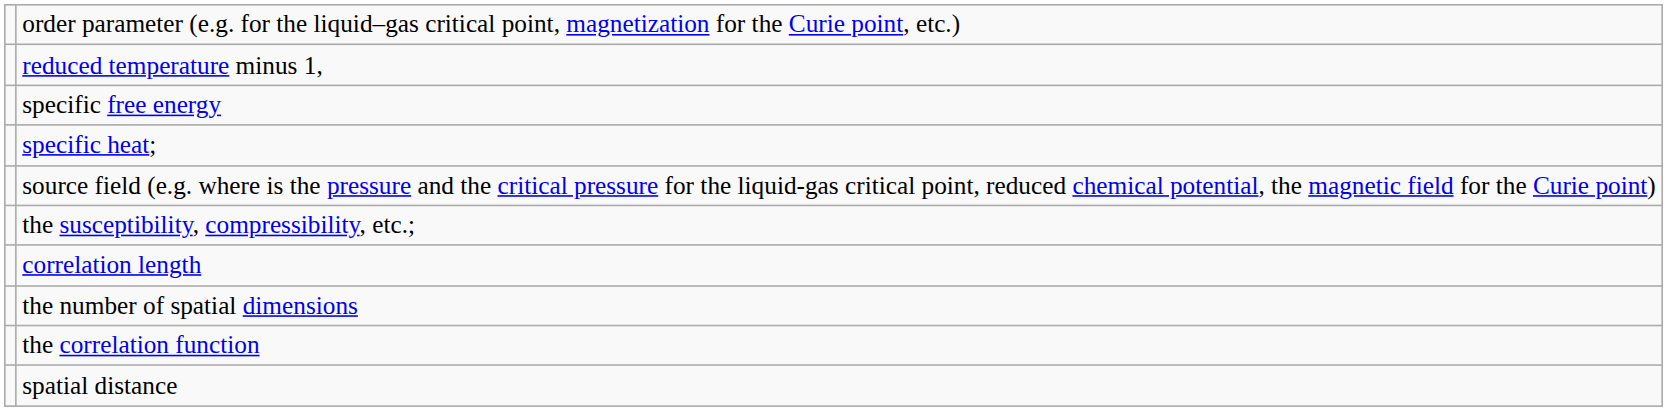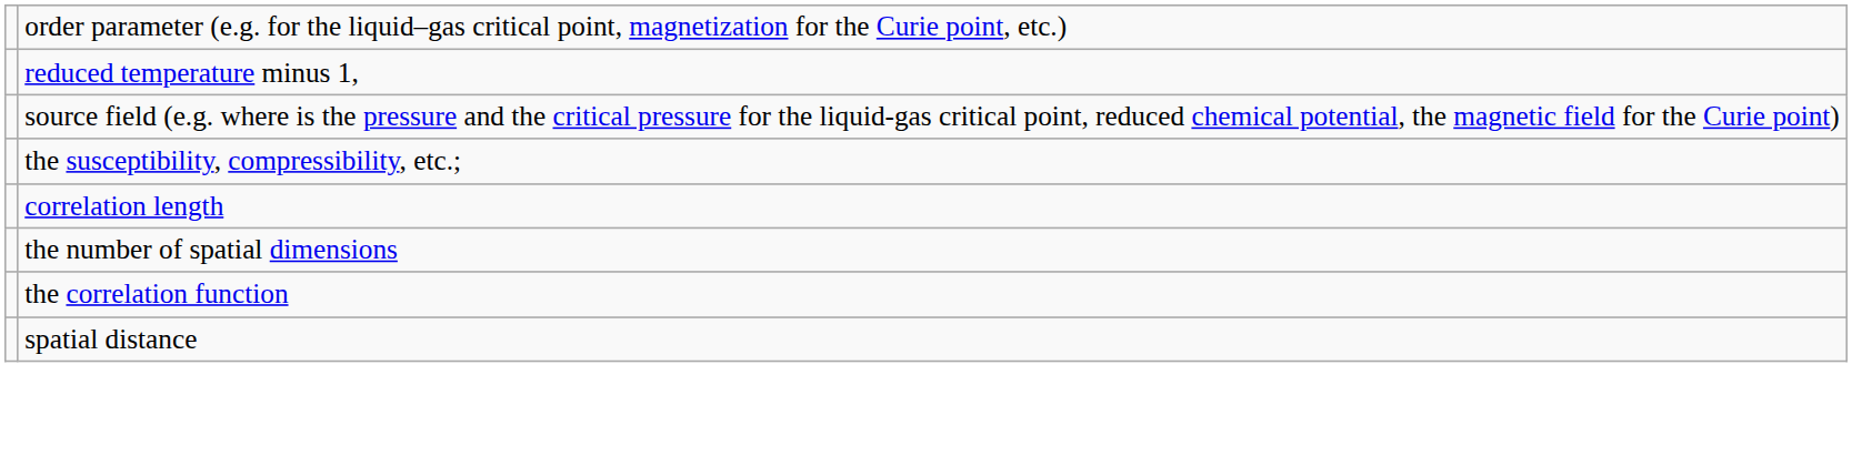 <table class="wikitable">
 <tr>
 <td></td>
 <td>order parameter (e.g.  for the liquid–gas critical point, <a href='#'>magnetization</a> for the <a href='#'>Curie point</a>, etc.)</td>
 </tr>
 <tr>
 <td></td>
 <td><a href='#'>reduced temperature</a> minus 1, </td>
-</tr>
-<tr>
-<td></td>
-<td>specific <a href='#'>free energy</a></td>
-</tr>
-<tr>
-<td></td>
-<td><a href='#'>specific heat</a>; </td>
 </tr>
 <tr>
 <td></td>
 <td>source field (e.g.  where  is the <a href='#'>pressure</a> and  the <a href='#'>critical pressure</a> for the liquid-gas critical point, reduced <a href='#'>chemical potential</a>, the <a href='#'>magnetic field</a>  for the <a href='#'>Curie point</a>)</td>
 </tr>
 <tr>
 <td></td>
 <td>the <a href='#'>susceptibility</a>, <a href='#'>compressibility</a>, etc.; </td>
 </tr>
 <tr>
 <td></td>
 <td><a href='#'>correlation length</a></td>
 </tr>
 <tr>
 <td></td>
 <td>the number of spatial <a href='#'>dimensions</a></td>
 </tr>
 <tr>
 <td></td>
 <td>the <a href='#'>correlation function</a></td>
 </tr>
 <tr>
 <td></td>
 <td>spatial distance</td>
 </tr>
 </table>
